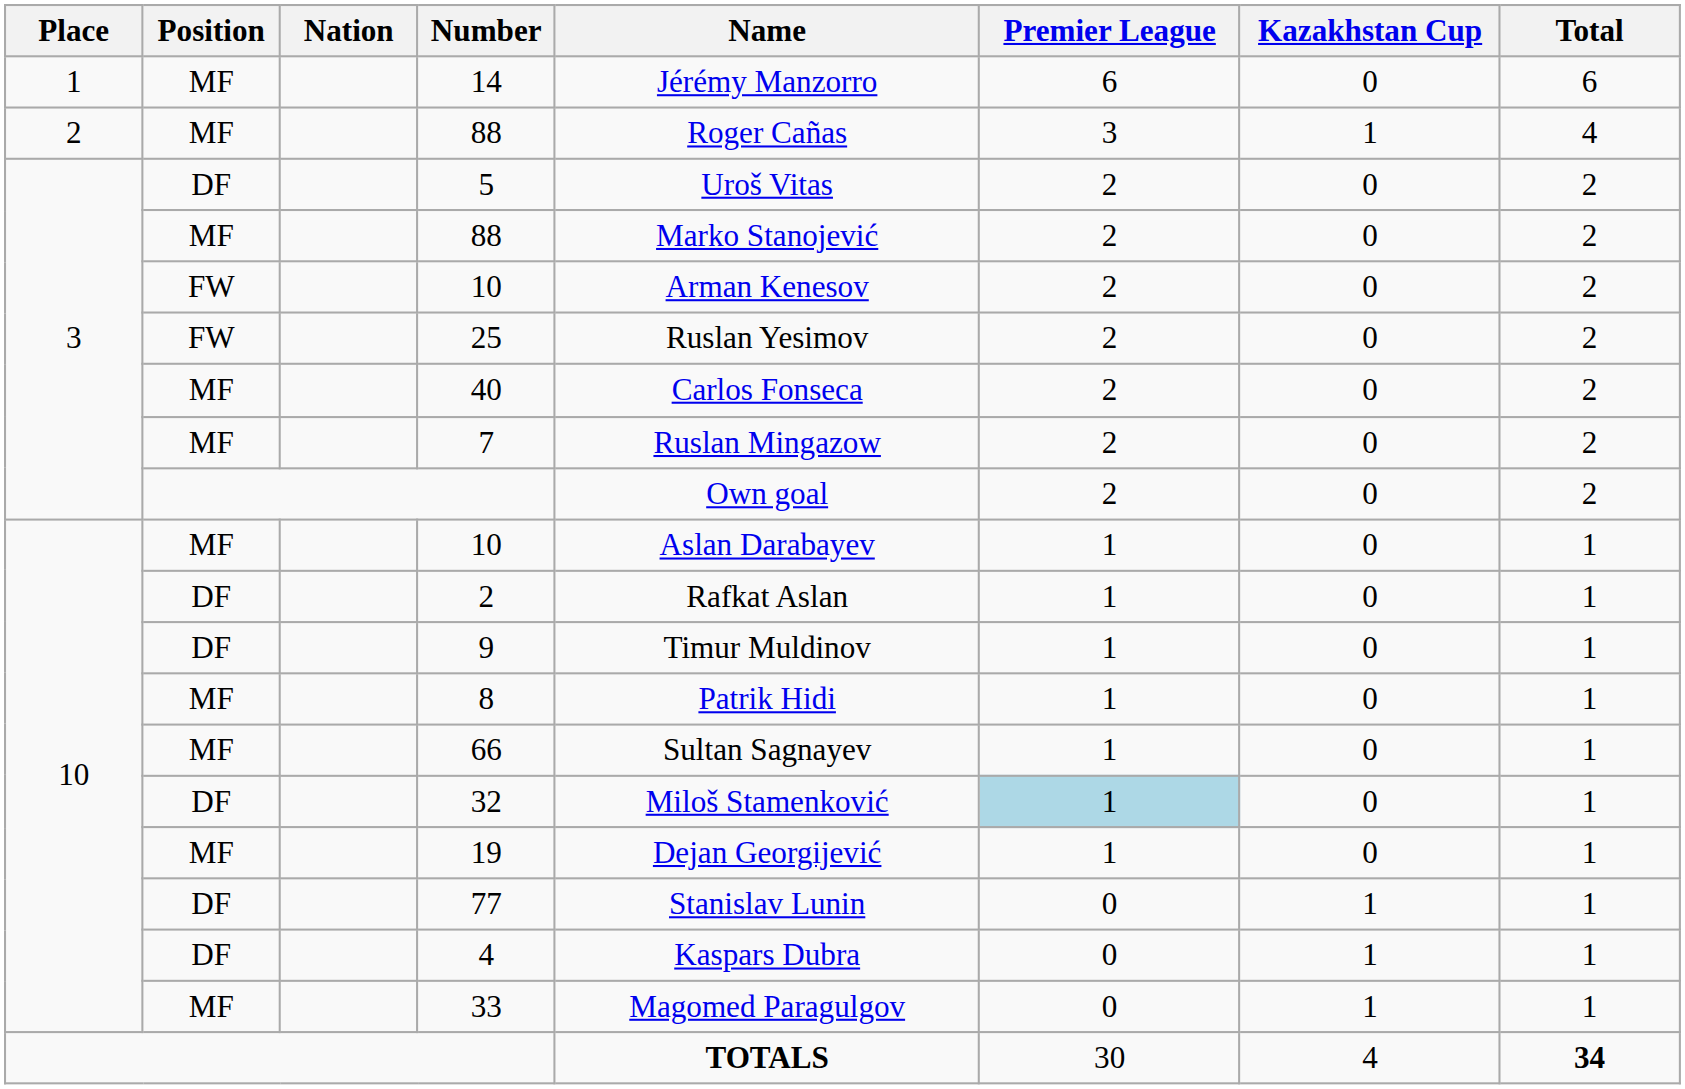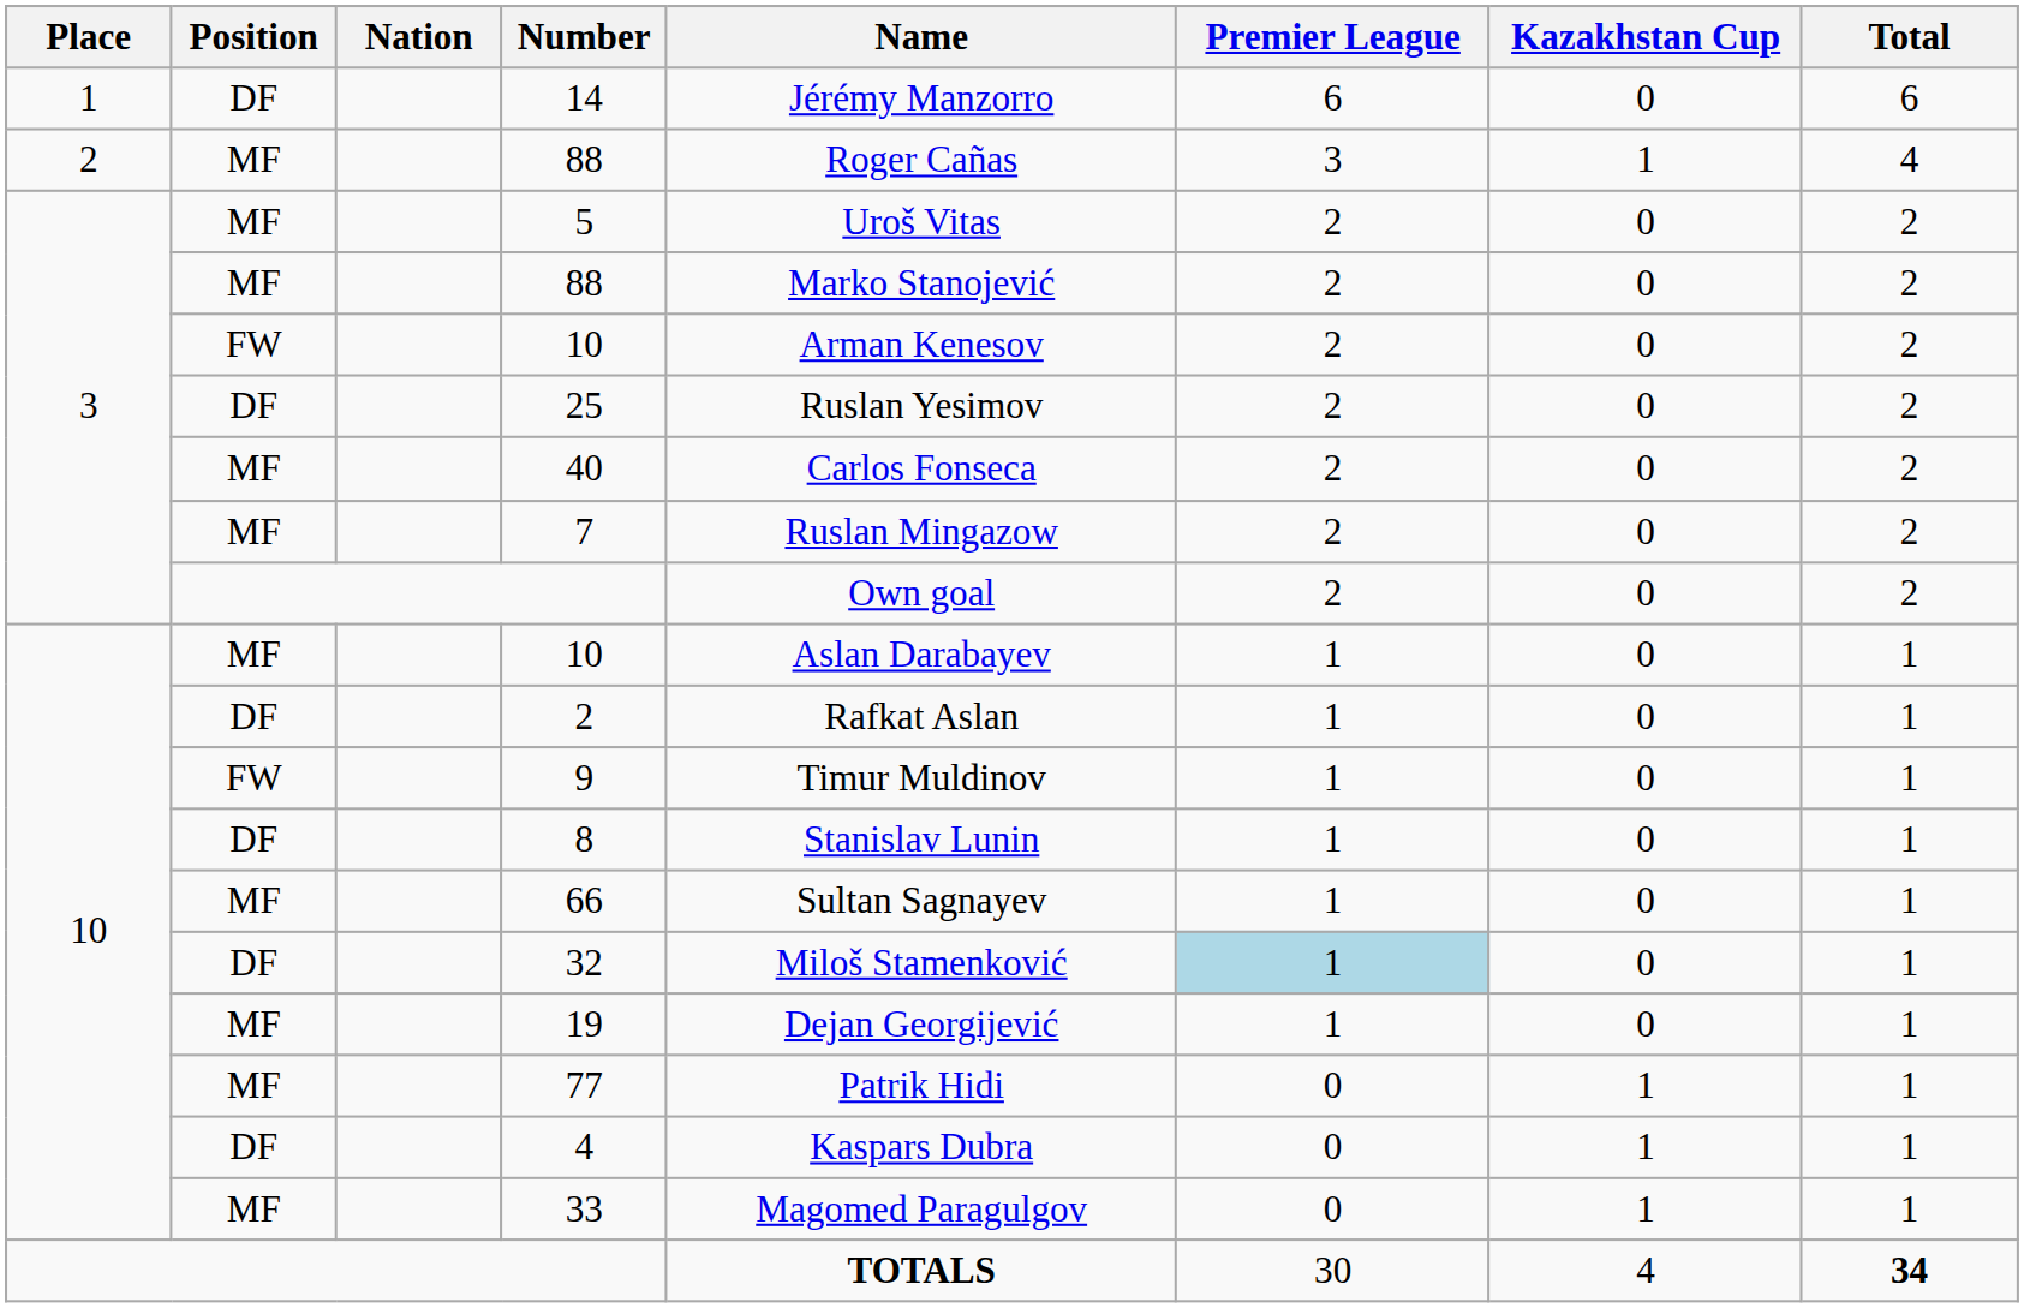 <table class="wikitable" style="font-size: 95%; text-align: center;">
 <tr>
 <th width=60>Place</th>
 <th width=60>Position</th>
 <th width=60>Nation</th>
 <th width=60>Number</th>
 <th width=200>Name</th>
 <th width=120><a href='#'>Premier League</a></th>
 <th width=120><a href='#'>Kazakhstan Cup</a></th>
 <th width=80><strong>Total</strong></th>
 </tr>
 <tr>
 <td>1</td>
-<td>MF</td>
+<td>DF</td>
 <td></td>
 <td>14</td>
 <td><a href='#'>Jérémy Manzorro</a></td>
 <td>6</td>
 <td>0</td>
 <td>6</td>
 </tr>
 <tr>
 <td>2</td>
 <td>MF</td>
 <td></td>
 <td>88</td>
 <td><a href='#'>Roger Cañas</a></td>
 <td>3</td>
 <td>1</td>
 <td>4</td>
 </tr>
 <tr>
 <td rowspan="7">3</td>
-<td>DF</td>
+<td>MF</td>
 <td></td>
 <td>5</td>
 <td><a href='#'>Uroš Vitas</a></td>
 <td>2</td>
 <td>0</td>
 <td>2</td>
 </tr>
 <tr>
 <td>MF</td>
 <td></td>
 <td>88</td>
 <td><a href='#'>Marko Stanojević</a></td>
 <td>2</td>
 <td>0</td>
 <td>2</td>
 </tr>
 <tr>
 <td>FW</td>
 <td></td>
 <td>10</td>
 <td><a href='#'>Arman Kenesov</a></td>
 <td>2</td>
 <td>0</td>
 <td>2</td>
 </tr>
 <tr>
-<td>FW</td>
+<td>DF</td>
 <td></td>
 <td>25</td>
 <td>Ruslan Yesimov</td>
 <td>2</td>
 <td>0</td>
 <td>2</td>
 </tr>
 <tr>
 <td>MF</td>
 <td></td>
 <td>40</td>
 <td><a href='#'>Carlos Fonseca</a></td>
 <td>2</td>
 <td>0</td>
 <td>2</td>
 </tr>
 <tr>
 <td>MF</td>
 <td></td>
 <td>7</td>
 <td><a href='#'>Ruslan Mingazow</a></td>
 <td>2</td>
 <td>0</td>
 <td>2</td>
 </tr>
 <tr>
 <td colspan="3"></td>
 <td><a href='#'>Own goal</a></td>
 <td>2</td>
 <td>0</td>
 <td>2</td>
 </tr>
 <tr>
 <td rowspan="10">10</td>
 <td>MF</td>
 <td></td>
 <td>10</td>
 <td><a href='#'>Aslan Darabayev</a></td>
 <td>1</td>
 <td>0</td>
 <td>1</td>
 </tr>
 <tr>
 <td>DF</td>
 <td></td>
 <td>2</td>
 <td>Rafkat Aslan</td>
 <td>1</td>
 <td>0</td>
 <td>1</td>
 </tr>
 <tr>
-<td>DF</td>
+<td>FW</td>
 <td></td>
 <td>9</td>
 <td>Timur Muldinov</td>
 <td>1</td>
 <td>0</td>
 <td>1</td>
 </tr>
 <tr>
-<td>MF</td>
+<td>DF</td>
 <td></td>
 <td>8</td>
-<td><a href='#'>Patrik Hidi</a></td>
+<td><a href='#'>Stanislav Lunin</a></td>
 <td>1</td>
 <td>0</td>
 <td>1</td>
 </tr>
 <tr>
 <td>MF</td>
 <td></td>
 <td>66</td>
 <td>Sultan Sagnayev</td>
 <td>1</td>
 <td>0</td>
 <td>1</td>
 </tr>
 <tr>
 <td>DF</td>
 <td></td>
 <td>32</td>
 <td><a href='#'>Miloš Stamenković</a></td>
 <td style="background: lightblue;">1</td>
 <td>0</td>
 <td>1</td>
 </tr>
 <tr>
 <td>MF</td>
 <td></td>
 <td>19</td>
 <td><a href='#'>Dejan Georgijević</a></td>
 <td>1</td>
 <td>0</td>
 <td>1</td>
 </tr>
 <tr>
-<td>DF</td>
+<td>MF</td>
 <td></td>
 <td>77</td>
-<td><a href='#'>Stanislav Lunin</a></td>
+<td><a href='#'>Patrik Hidi</a></td>
 <td>0</td>
 <td>1</td>
 <td>1</td>
 </tr>
 <tr>
 <td>DF</td>
 <td></td>
 <td>4</td>
 <td><a href='#'>Kaspars Dubra</a></td>
 <td>0</td>
 <td>1</td>
 <td>1</td>
 </tr>
 <tr>
 <td>MF</td>
 <td></td>
 <td>33</td>
 <td><a href='#'>Magomed Paragulgov</a></td>
 <td>0</td>
 <td>1</td>
 <td>1</td>
 </tr>
 <tr>
 <td colspan="4"></td>
 <td><strong>TOTALS</strong></td>
 <td>30</td>
 <td>4</td>
 <td><strong>34</strong></td>
 </tr>
 </table>
